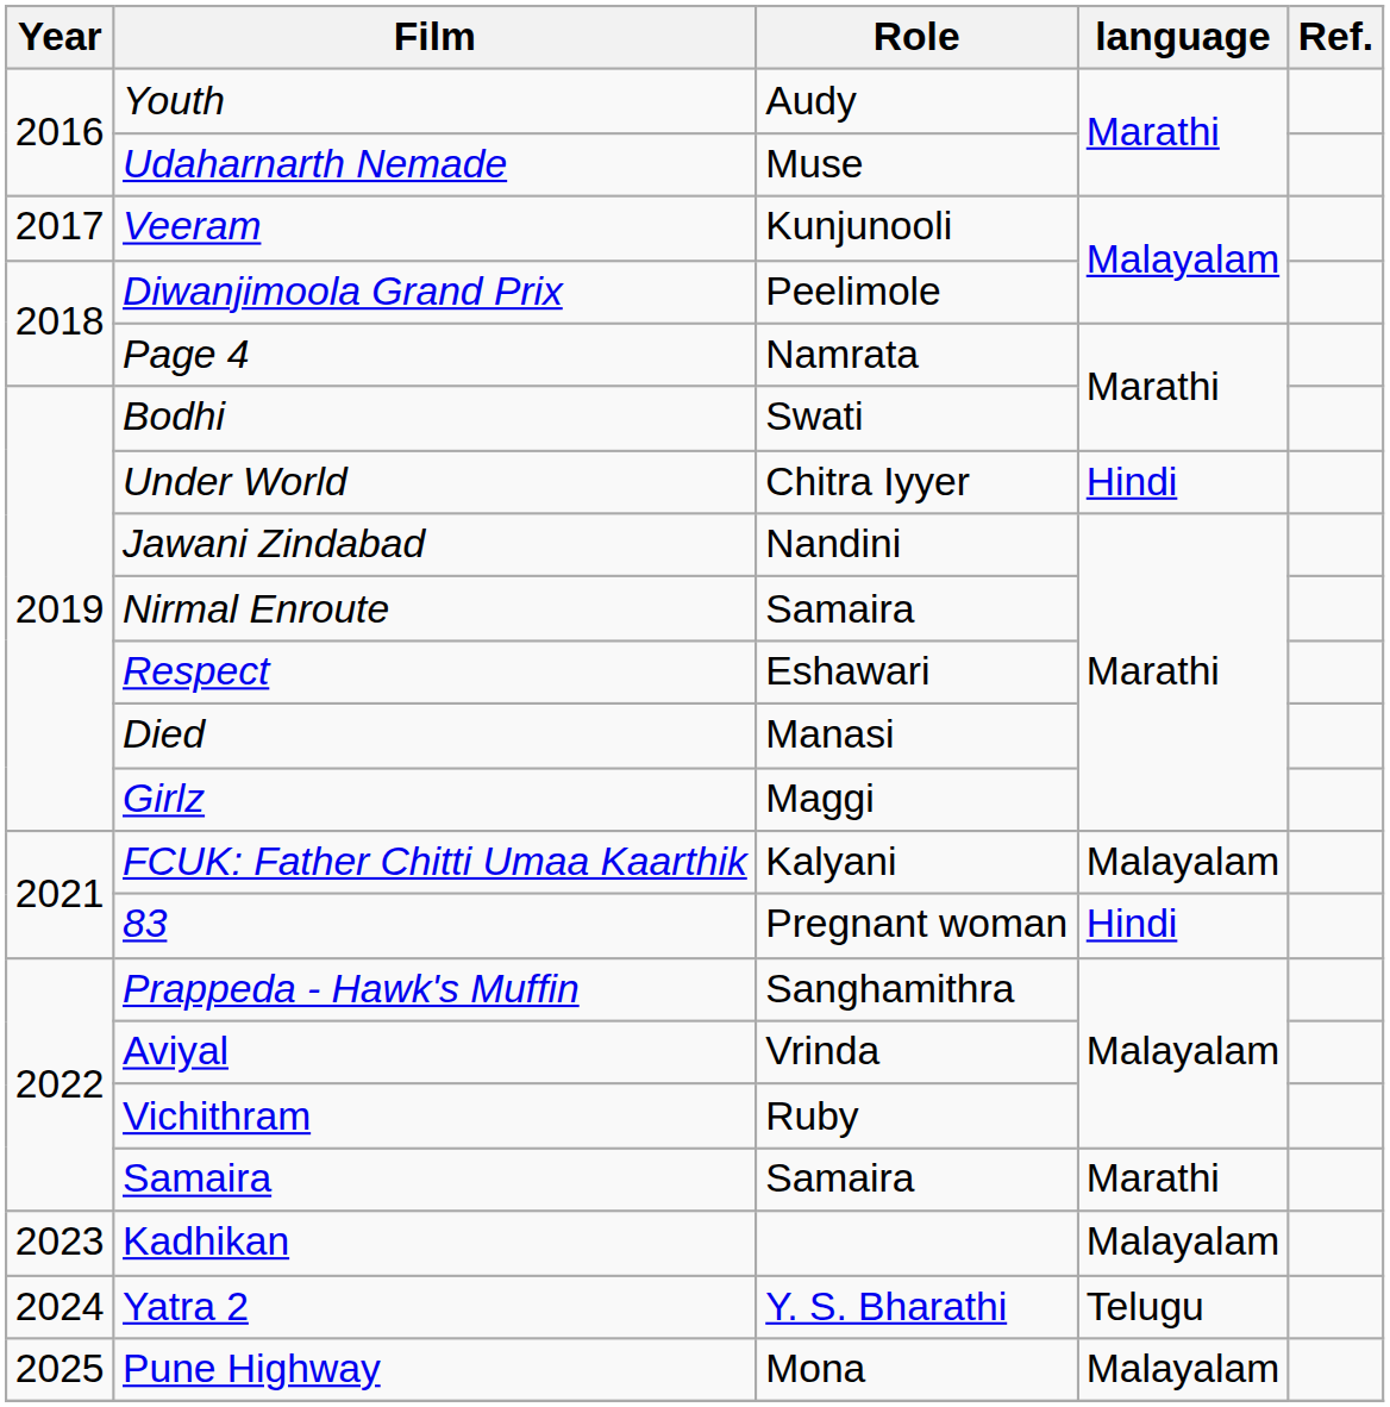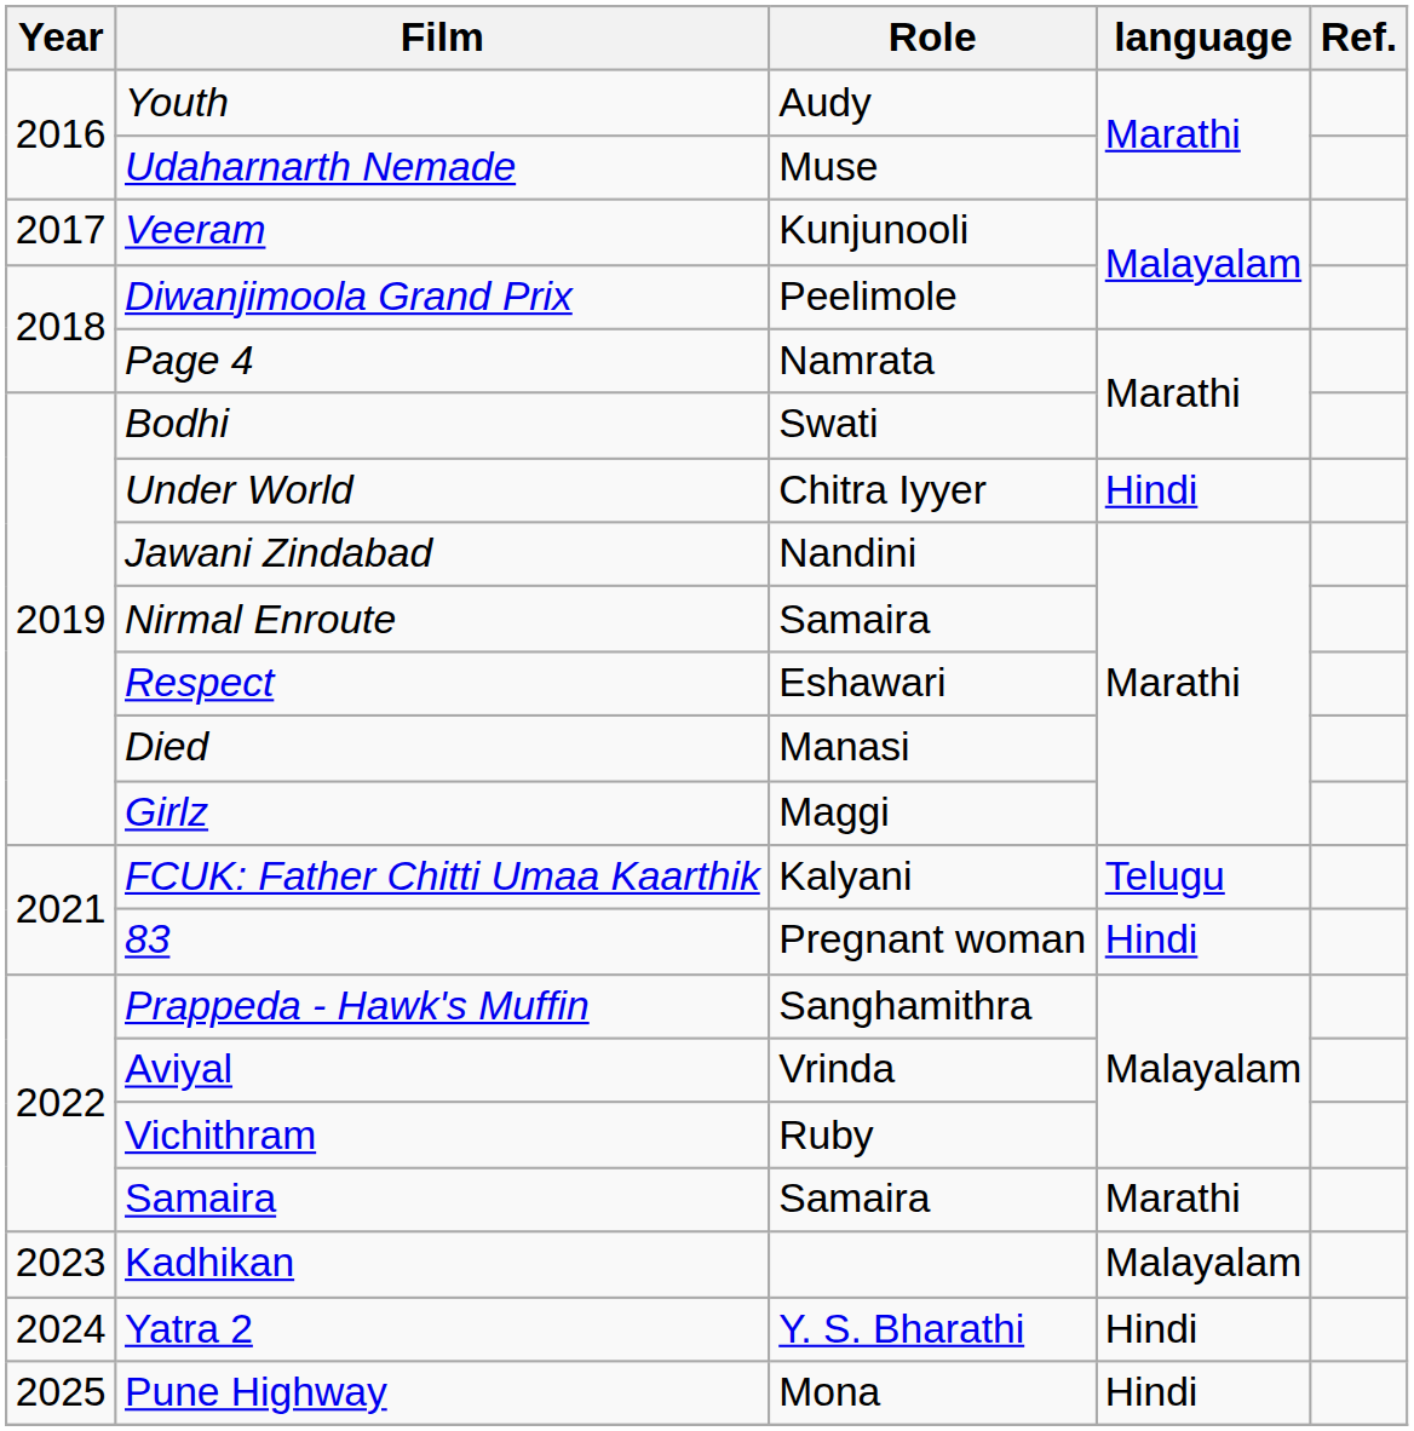 <table class="wikitable sortable">
 <tr>
 <th>Year</th>
 <th>Film</th>
 <th>Role</th>
 <th>language</th>
 <th class="unsortable">Ref.</th>
 </tr>
 <tr>
 <td Rowspan=2>2016</td>
 <td><em>Youth</em></td>
 <td>Audy</td>
 <td rowspan="2"><a href='#'>Marathi</a></td>
 <td></td>
 </tr>
 <tr>
 <td><em><a href='#'>Udaharnarth Nemade</a> </em></td>
 <td>Muse</td>
 <td></td>
 </tr>
 <tr>
 <td>2017</td>
 <td><em><a href='#'>Veeram</a></em></td>
 <td>Kunjunooli</td>
 <td rowspan="2"><a href='#'>Malayalam</a></td>
 <td></td>
 </tr>
 <tr>
 <td Rowspan=2>2018</td>
 <td><em><a href='#'>Diwanjimoola Grand Prix</a></em></td>
 <td>Peelimole</td>
 <td></td>
 </tr>
 <tr>
 <td><em>Page 4</em></td>
 <td>Namrata</td>
 <td rowspan="2">Marathi</td>
 <td></td>
 </tr>
 <tr>
 <td Rowspan=7>2019</td>
 <td><em>Bodhi</em></td>
 <td>Swati</td>
 <td></td>
 </tr>
 <tr>
 <td><em>Under World</em></td>
 <td>Chitra Iyyer</td>
 <td><a href='#'>Hindi</a></td>
 <td></td>
 </tr>
 <tr>
 <td><em>Jawani Zindabad</em></td>
 <td>Nandini</td>
 <td rowspan="5">Marathi</td>
 <td></td>
 </tr>
 <tr>
 <td><em>Nirmal Enroute</em></td>
 <td>Samaira</td>
 <td></td>
 </tr>
 <tr>
 <td><em><a href='#'>Respect</a></em></td>
 <td>Eshawari</td>
 <td></td>
 </tr>
 <tr>
 <td><em>Died</em></td>
 <td>Manasi</td>
 <td></td>
 </tr>
 <tr>
 <td><em><a href='#'>Girlz</a></em></td>
 <td>Maggi</td>
 <td></td>
 </tr>
 <tr>
 <td rowspan=2>2021</td>
 <td><em><a href='#'>FCUK: Father Chitti Umaa Kaarthik</a></em></td>
 <td>Kalyani</td>
-<td>Malayalam</td>
+<td><a href='#'>Telugu</a></td>
 <td></td>
 </tr>
 <tr>
 <td><em><a href='#'>83</a></em></td>
 <td>Pregnant woman</td>
 <td><a href='#'>Hindi</a></td>
 <td></td>
 </tr>
 <tr>
 <td rowspan="4">2022</td>
 <td><em><a href='#'>Prappeda - Hawk's Muffin</a></td>
 <td>Sanghamithra</td>
 <td rowspan="3">Malayalam</td>
 <td></td>
 </tr>
 <tr>
 <td></em><a href='#'>Aviyal</a><em></td>
 <td>Vrinda</td>
 <td></td>
 </tr>
 <tr>
 <td></em><a href='#'>Vichithram</a><em></td>
 <td>Ruby</td>
 <td></td>
 </tr>
 <tr>
 <td></em><a href='#'>Samaira</a><em></td>
 <td>Samaira</td>
 <td>Marathi</td>
 <td></td>
 </tr>
 <tr>
 <td>2023</td>
 <td></em><a href='#'>Kadhikan</a><em></td>
 <td></td>
 <td>Malayalam</td>
 <td></td>
 </tr>
 <tr>
 <td>2024</td>
 <td></em><a href='#'>Yatra 2</a><em></td>
 <td><a href='#'>Y. S. Bharathi</a></td>
-<td>Telugu</td>
+<td>Hindi</td>
 <td></td>
 </tr>
 <tr>
 <td>2025</td>
 <td></em><a href='#'>Pune Highway</a><em></td>
 <td>Mona</td>
-<td>Malayalam</td>
+<td>Hindi</td>
 <td></td>
 </tr>
 <tr>
 </tr>
 </table>
